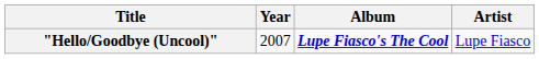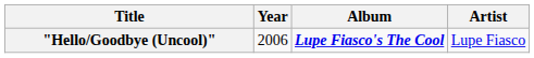 <table class="wikitable plainrowheaders" style="text-align:center;" border="1">
 <tr>
 <th scope="col" style="width:16em;">Title</th>
 <th scope="col">Year</th>
 <th scope="col">Album</th>
 <th scope="col">Artist</th>
 </tr>
 <tr>
 <th scope="row">"Hello/Goodbye (Uncool)"</th>
-<td>2007</td>
+<td>2006</td>
 <td><strong><em><a href='#'>Lupe Fiasco's The Cool</a></em></strong></td>
 <td><a href='#'>Lupe Fiasco</a></td>
 </tr>
 </table>
